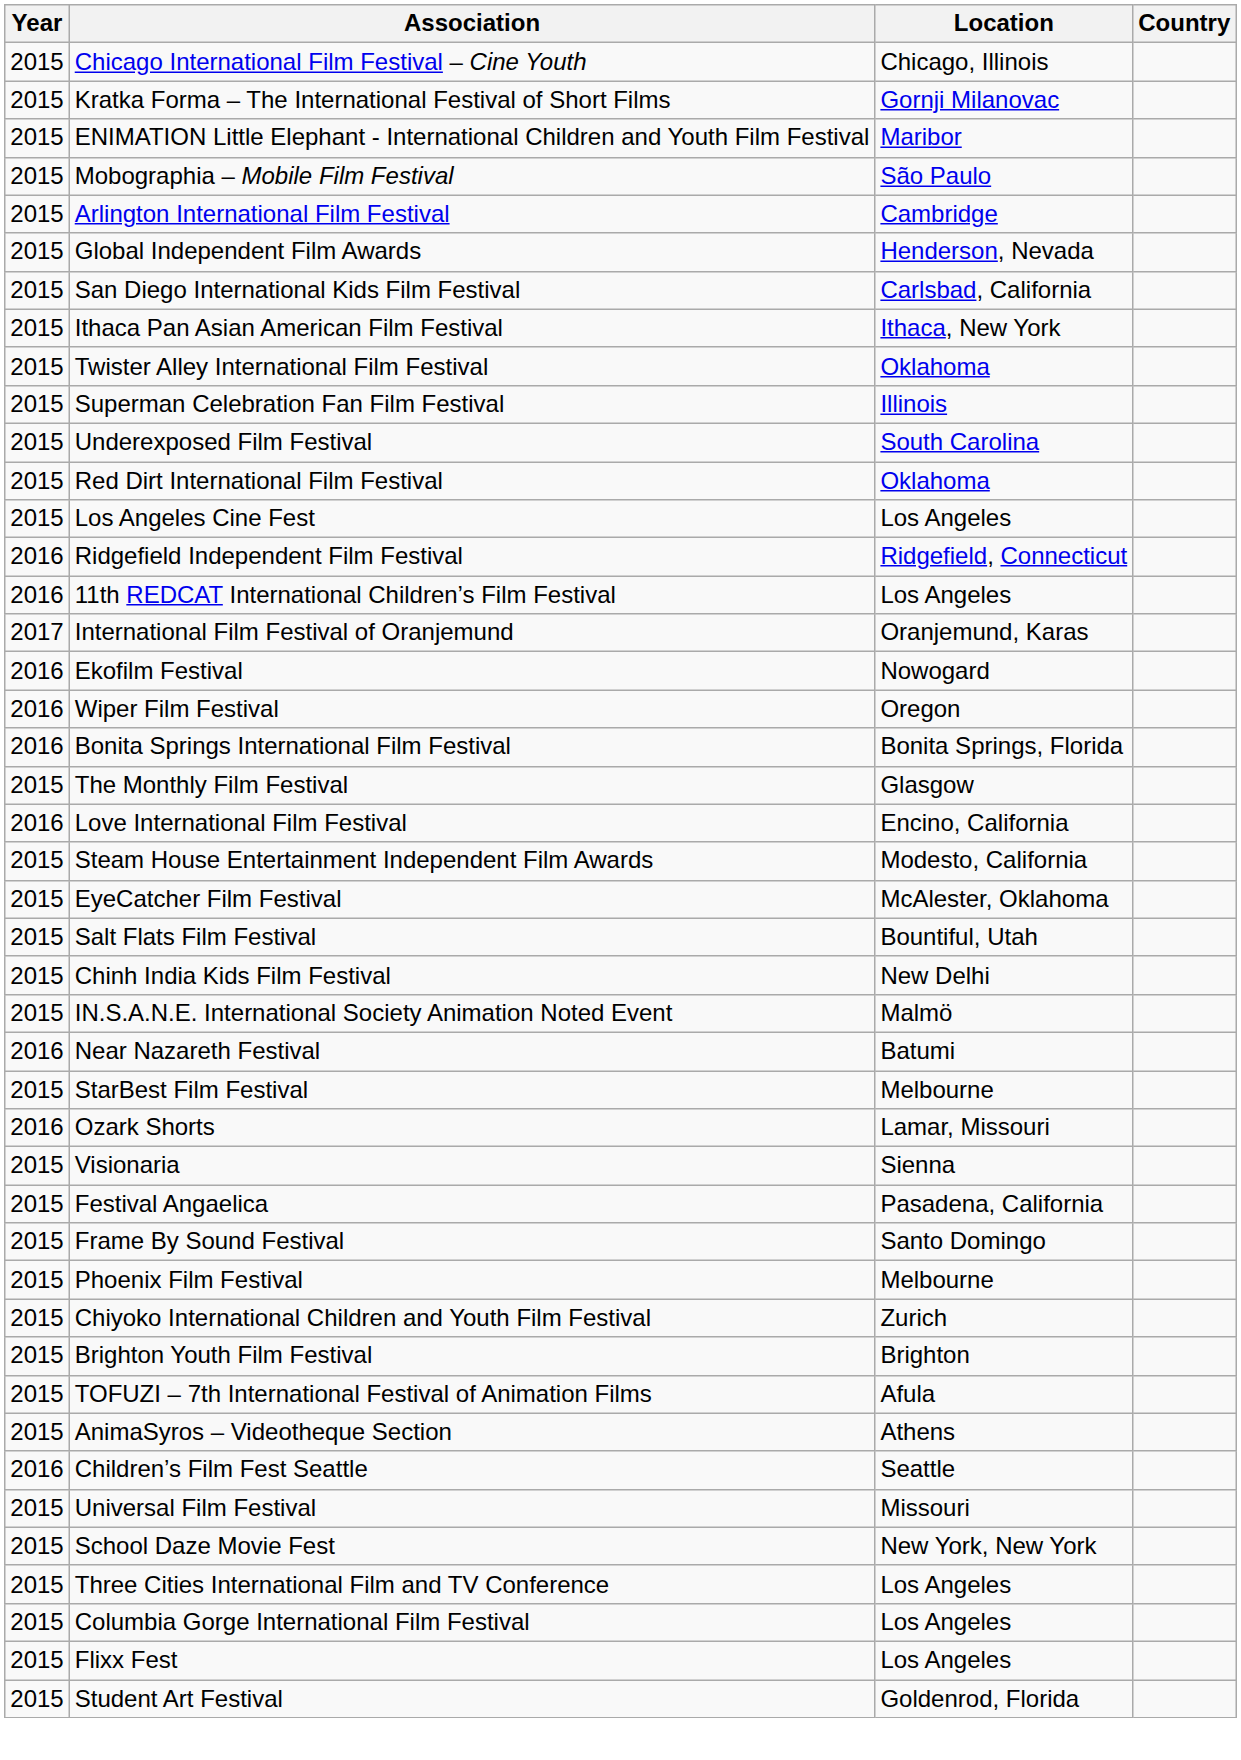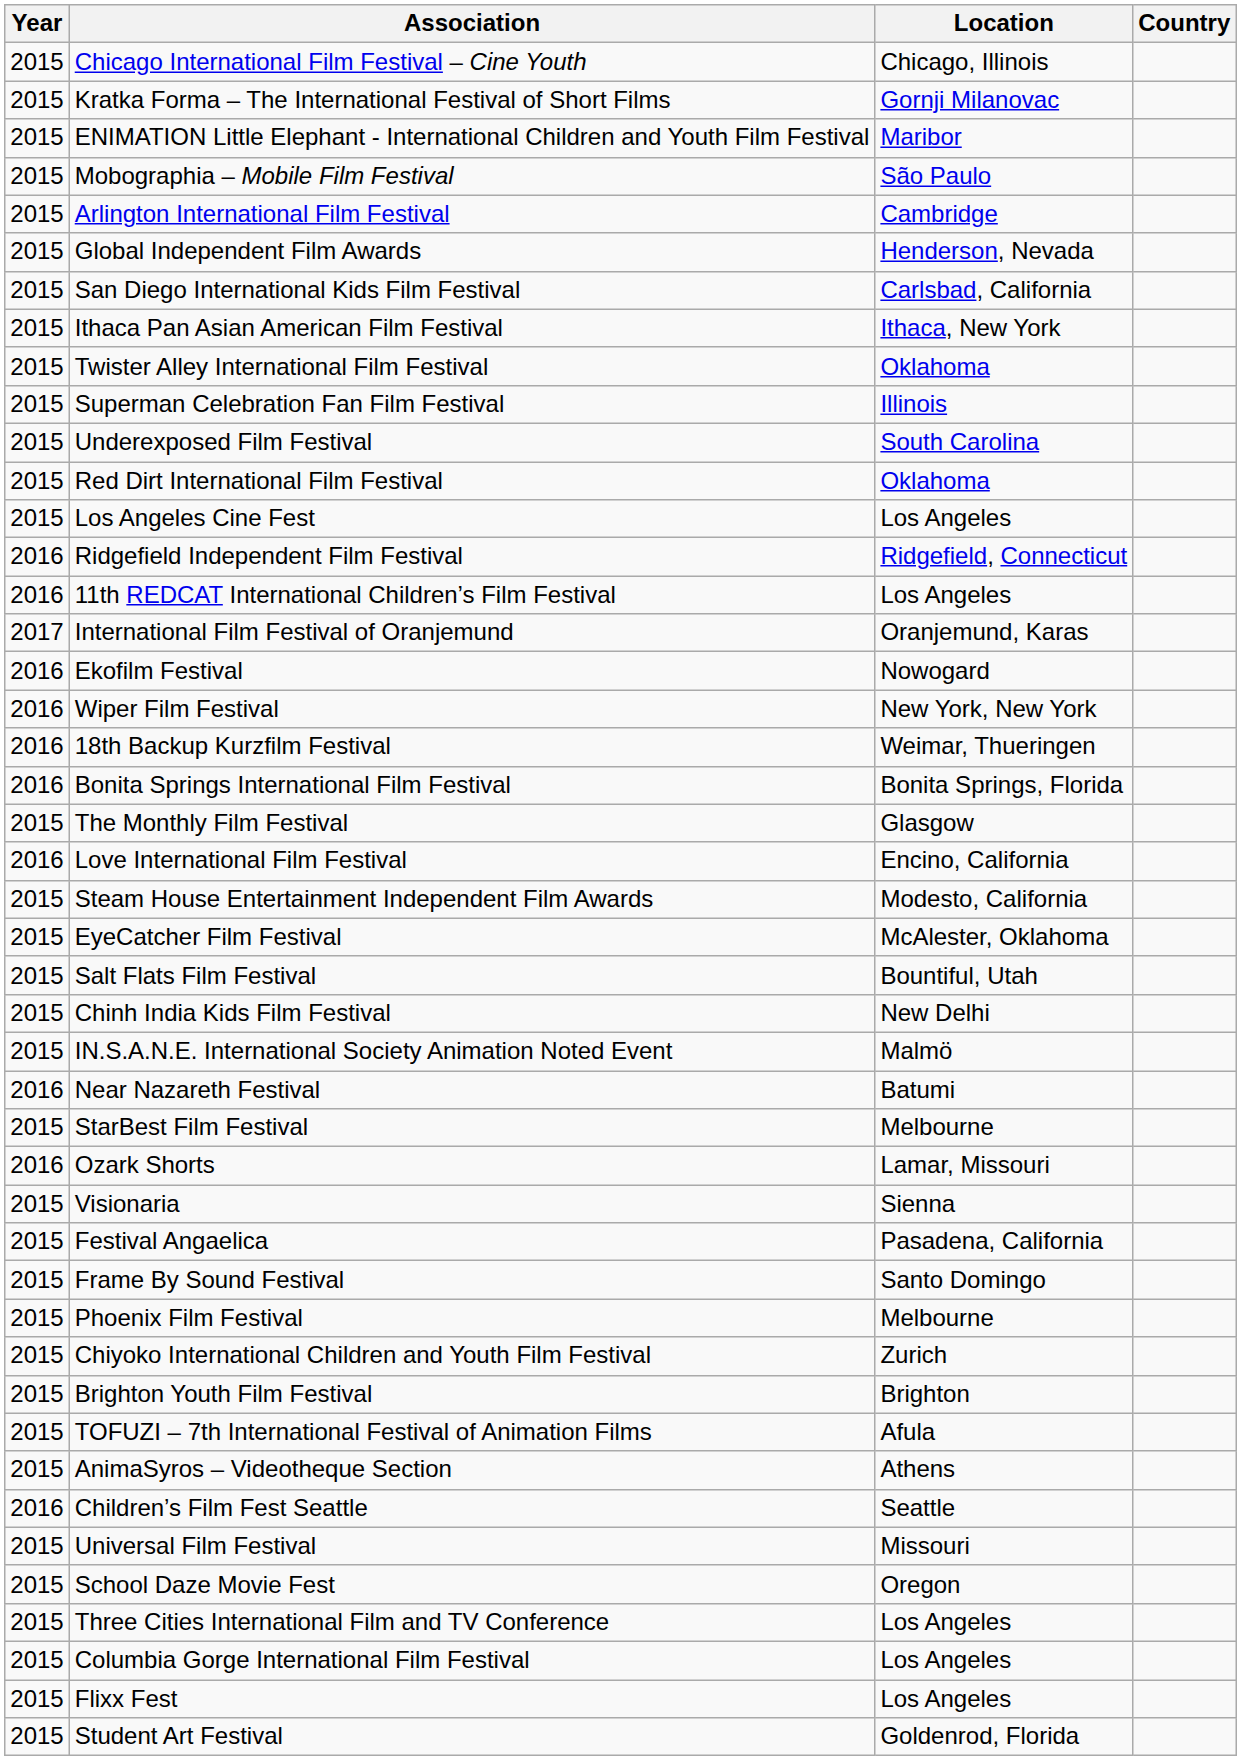 <table class="wikitable">
 <tr>
 <th>Year</th>
 <th>Association</th>
 <th>Location</th>
 <th>Country</th>
 </tr>
 <tr>
 <td>2015</td>
 <td><a href='#'>Chicago International Film Festival</a> – <em>Cine Youth</em></td>
 <td>Chicago, Illinois</td>
 <td></td>
 </tr>
 <tr>
 <td>2015</td>
 <td>Kratka Forma – The International Festival of Short Films</td>
 <td><a href='#'>Gornji Milanovac</a></td>
 <td></td>
 </tr>
 <tr>
 <td>2015</td>
 <td>ENIMATION Little Elephant - International Children and Youth Film Festival</td>
 <td><a href='#'>Maribor</a></td>
 <td></td>
 </tr>
 <tr>
 <td>2015</td>
 <td>Mobographia – <em>Mobile Film Festival</em></td>
 <td><a href='#'>São Paulo</a></td>
 <td></td>
 </tr>
 <tr>
 <td>2015</td>
 <td><a href='#'>Arlington International Film Festival</a></td>
 <td><a href='#'>Cambridge</a></td>
 <td></td>
 </tr>
 <tr>
 <td>2015</td>
 <td>Global Independent Film Awards</td>
 <td><a href='#'>Henderson</a>, Nevada</td>
 <td></td>
 </tr>
 <tr>
 <td>2015</td>
 <td>San Diego International Kids Film Festival</td>
 <td><a href='#'>Carlsbad</a>, California</td>
 <td></td>
 </tr>
 <tr>
 <td>2015</td>
 <td>Ithaca Pan Asian American Film Festival</td>
 <td><a href='#'>Ithaca</a>, New York</td>
 <td></td>
 </tr>
 <tr>
 <td>2015</td>
 <td>Twister Alley International Film Festival</td>
 <td><a href='#'>Oklahoma</a></td>
 <td></td>
 </tr>
 <tr>
 <td>2015</td>
 <td>Superman Celebration Fan Film Festival</td>
 <td><a href='#'>Illinois</a></td>
 <td></td>
 </tr>
 <tr>
 <td>2015</td>
 <td>Underexposed Film Festival</td>
 <td><a href='#'>South Carolina</a></td>
 <td></td>
 </tr>
 <tr>
 <td>2015</td>
 <td>Red Dirt International Film Festival</td>
 <td><a href='#'>Oklahoma</a></td>
 <td></td>
 </tr>
 <tr>
 <td>2015</td>
 <td>Los Angeles Cine Fest</td>
 <td>Los Angeles</td>
 <td></td>
 </tr>
 <tr>
 <td>2016</td>
 <td>Ridgefield Independent Film Festival</td>
 <td><a href='#'>Ridgefield</a>, <a href='#'>Connecticut</a></td>
 <td></td>
 </tr>
 <tr>
 <td>2016</td>
 <td>11th <a href='#'>REDCAT</a> International Children’s Film Festival</td>
 <td>Los Angeles</td>
 <td></td>
 </tr>
 <tr>
 <td>2017</td>
 <td>International Film Festival of Oranjemund</td>
 <td>Oranjemund, Karas</td>
 <td></td>
 </tr>
 <tr>
 <td>2016</td>
 <td>Ekofilm Festival</td>
 <td>Nowogard</td>
 <td></td>
 </tr>
 <tr>
 <td>2016</td>
 <td>Wiper Film Festival</td>
-<td>Oregon</td>
+<td>New York, New York</td>
+<td></td>
+</tr>
+<tr>
+<td>2016</td>
+<td>18th Backup Kurzfilm Festival</td>
+<td>Weimar, Thueringen</td>
 <td></td>
 </tr>
 <tr>
 <td>2016</td>
 <td>Bonita Springs International Film Festival</td>
 <td>Bonita Springs, Florida</td>
 <td></td>
 </tr>
 <tr>
 <td>2015</td>
 <td>The Monthly Film Festival</td>
 <td>Glasgow</td>
 <td></td>
 </tr>
 <tr>
 <td>2016</td>
 <td>Love International Film Festival</td>
 <td>Encino, California</td>
 <td></td>
 </tr>
 <tr>
 <td>2015</td>
 <td>Steam House Entertainment Independent Film Awards</td>
 <td>Modesto, California</td>
 <td></td>
 </tr>
 <tr>
 <td>2015</td>
 <td>EyeCatcher Film Festival</td>
 <td>McAlester, Oklahoma</td>
 <td></td>
 </tr>
 <tr>
 <td>2015</td>
 <td>Salt Flats Film Festival</td>
 <td>Bountiful, Utah</td>
 <td></td>
 </tr>
 <tr>
 <td>2015</td>
 <td>Chinh India Kids Film Festival</td>
 <td>New Delhi</td>
 <td></td>
 </tr>
 <tr>
 <td>2015</td>
 <td>IN.S.A.N.E. International Society Animation Noted Event</td>
 <td>Malmö</td>
 <td></td>
 </tr>
 <tr>
 <td>2016</td>
 <td>Near Nazareth Festival</td>
 <td>Batumi</td>
 <td></td>
 </tr>
 <tr>
 <td>2015</td>
 <td>StarBest Film Festival</td>
 <td>Melbourne</td>
 <td></td>
 </tr>
 <tr>
 <td>2016</td>
 <td>Ozark Shorts</td>
 <td>Lamar, Missouri</td>
 <td></td>
 </tr>
 <tr>
 <td>2015</td>
 <td>Visionaria</td>
 <td>Sienna</td>
 <td></td>
 </tr>
 <tr>
 <td>2015</td>
 <td>Festival Angaelica</td>
 <td>Pasadena, California</td>
 <td></td>
 </tr>
 <tr>
 <td>2015</td>
 <td>Frame By Sound Festival</td>
 <td>Santo Domingo</td>
 <td></td>
 </tr>
 <tr>
 <td>2015</td>
 <td>Phoenix Film Festival</td>
 <td>Melbourne</td>
 <td></td>
 </tr>
 <tr>
 <td>2015</td>
 <td>Chiyoko International Children and Youth Film Festival</td>
 <td>Zurich</td>
 <td></td>
 </tr>
 <tr>
 <td>2015</td>
 <td>Brighton Youth Film Festival</td>
 <td>Brighton</td>
 <td></td>
 </tr>
 <tr>
 <td>2015</td>
 <td>TOFUZI – 7th International Festival of Animation Films</td>
 <td>Afula</td>
 <td></td>
 </tr>
 <tr>
 <td>2015</td>
 <td>AnimaSyros – Videotheque Section</td>
 <td>Athens</td>
 <td></td>
 </tr>
 <tr>
 <td>2016</td>
 <td>Children’s Film Fest Seattle</td>
 <td>Seattle</td>
 <td></td>
 </tr>
 <tr>
 <td>2015</td>
 <td>Universal Film Festival</td>
 <td>Missouri</td>
 <td></td>
 </tr>
 <tr>
 <td>2015</td>
 <td>School Daze Movie Fest</td>
-<td>New York, New York</td>
+<td>Oregon</td>
 <td></td>
 </tr>
 <tr>
 <td>2015</td>
 <td>Three Cities International Film and TV Conference</td>
 <td>Los Angeles</td>
 <td></td>
 </tr>
 <tr>
 <td>2015</td>
 <td>Columbia Gorge International Film Festival</td>
 <td>Los Angeles</td>
 <td></td>
 </tr>
 <tr>
 <td>2015</td>
 <td>Flixx Fest</td>
 <td>Los Angeles</td>
 <td></td>
 </tr>
 <tr>
 <td>2015</td>
 <td>Student Art Festival</td>
 <td>Goldenrod, Florida</td>
 <td></td>
 </tr>
 </table>
